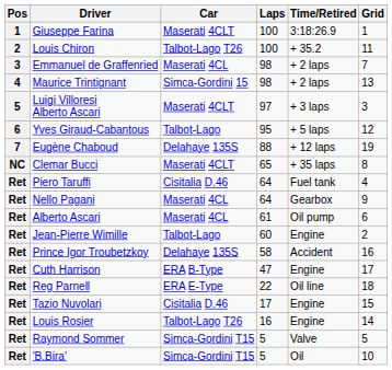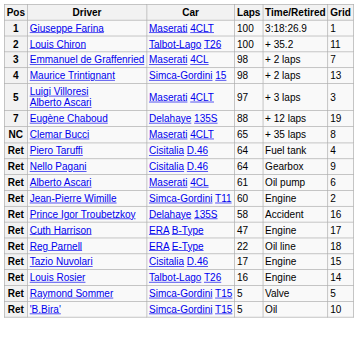 <table class="wikitable" style="font-size:95%;">
 <tr>
 <th>Pos</th>
 <th>Driver</th>
 <th>Car</th>
 <th>Laps</th>
 <th>Time/Retired</th>
 <th>Grid</th>
 </tr>
 <tr>
 <th>1</th>
 <td> <a href='#'>Giuseppe Farina</a></td>
 <td><a href='#'>Maserati</a> <a href='#'>4CLT</a></td>
 <td>100</td>
 <td>3:18:26.9</td>
 <td>1</td>
 </tr>
 <tr>
 <th>2</th>
 <td> <a href='#'>Louis Chiron</a></td>
 <td><a href='#'>Talbot-Lago</a> <a href='#'>T26</a></td>
 <td>100</td>
 <td>+ 35.2</td>
 <td>11</td>
 </tr>
 <tr>
 <th>3</th>
 <td> <a href='#'>Emmanuel de Graffenried</a></td>
 <td><a href='#'>Maserati</a> <a href='#'>4CL</a></td>
 <td>98</td>
 <td>+ 2 laps</td>
 <td>7</td>
 </tr>
 <tr>
 <th>4</th>
 <td> <a href='#'>Maurice Trintignant</a></td>
 <td><a href='#'>Simca-Gordini</a> <a href='#'>15</a></td>
 <td>98</td>
 <td>+ 2 laps</td>
 <td>13</td>
 </tr>
 <tr>
 <th>5</th>
 <td> <a href='#'>Luigi Villoresi</a><br> <a href='#'>Alberto Ascari</a></td>
 <td><a href='#'>Maserati</a> <a href='#'>4CLT</a></td>
 <td>97</td>
 <td>+ 3 laps</td>
 <td>3</td>
 </tr>
 <tr>
-<th>6</th>
-<td> <a href='#'>Yves Giraud-Cabantous</a></td>
-<td><a href='#'>Talbot-Lago</a></td>
-<td>95</td>
-<td>+ 5 laps</td>
-<td>12</td>
-</tr>
-<tr>
 <th>7</th>
 <td> <a href='#'>Eugène Chaboud</a></td>
 <td><a href='#'>Delahaye</a> <a href='#'>135S</a></td>
 <td>88</td>
 <td>+ 12 laps</td>
 <td>19</td>
 </tr>
 <tr>
 <th>NC</th>
 <td> <a href='#'>Clemar Bucci</a></td>
 <td><a href='#'>Maserati</a> <a href='#'>4CLT</a></td>
 <td>65</td>
 <td>+ 35 laps</td>
 <td>8</td>
 </tr>
 <tr>
 <th>Ret</th>
 <td> <a href='#'>Piero Taruffi</a></td>
 <td><a href='#'>Cisitalia</a> <a href='#'>D.46</a></td>
 <td>64</td>
 <td>Fuel tank</td>
 <td>4</td>
 </tr>
 <tr>
 <th>Ret</th>
 <td> <a href='#'>Nello Pagani</a></td>
-<td><a href='#'>Maserati</a> <a href='#'>4CL</a></td>
+<td><a href='#'>Cisitalia</a> <a href='#'>D.46</a></td>
 <td>64</td>
 <td>Gearbox</td>
 <td>9</td>
 </tr>
 <tr>
 <th>Ret</th>
 <td> <a href='#'>Alberto Ascari</a></td>
 <td><a href='#'>Maserati</a> <a href='#'>4CL</a></td>
 <td>61</td>
 <td>Oil pump</td>
 <td>6</td>
 </tr>
 <tr>
 <th>Ret</th>
 <td> <a href='#'>Jean-Pierre Wimille</a></td>
-<td><a href='#'>Talbot-Lago</a></td>
+<td><a href='#'>Simca-Gordini</a> <a href='#'>T11</a></td>
 <td>60</td>
 <td>Engine</td>
 <td>2</td>
 </tr>
 <tr>
 <th>Ret</th>
 <td> <a href='#'>Prince Igor Troubetzkoy</a></td>
 <td><a href='#'>Delahaye</a> <a href='#'>135S</a></td>
 <td>58</td>
 <td>Accident</td>
 <td>16</td>
 </tr>
 <tr>
 <th>Ret</th>
 <td> <a href='#'>Cuth Harrison</a></td>
 <td><a href='#'>ERA</a> <a href='#'>B-Type</a></td>
 <td>47</td>
 <td>Engine</td>
 <td>17</td>
 </tr>
 <tr>
 <th>Ret</th>
 <td> <a href='#'>Reg Parnell</a></td>
 <td><a href='#'>ERA</a> <a href='#'>E-Type</a></td>
 <td>22</td>
 <td>Oil line</td>
 <td>18</td>
 </tr>
 <tr>
 <th>Ret</th>
 <td> <a href='#'>Tazio Nuvolari</a></td>
 <td><a href='#'>Cisitalia</a> <a href='#'>D.46</a></td>
 <td>17</td>
 <td>Engine</td>
 <td>15</td>
 </tr>
 <tr>
 <th>Ret</th>
 <td> <a href='#'>Louis Rosier</a></td>
 <td><a href='#'>Talbot-Lago</a> <a href='#'>T26</a></td>
 <td>16</td>
 <td>Engine</td>
 <td>14</td>
 </tr>
 <tr>
 <th>Ret</th>
 <td> <a href='#'>Raymond Sommer</a></td>
 <td><a href='#'>Simca-Gordini</a> <a href='#'>T15</a></td>
 <td>5</td>
 <td>Valve</td>
 <td>5</td>
 </tr>
 <tr>
 <th>Ret</th>
 <td> <a href='#'>'B.Bira'</a></td>
 <td><a href='#'>Simca-Gordini</a> <a href='#'>T15</a></td>
 <td>5</td>
 <td>Oil</td>
 <td>10</td>
 </tr>
 </table>
